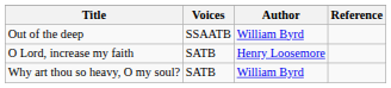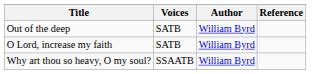 <table class = "wikitable sortable">
 <tr>
 </tr>
 <tr>
 <th scope="col">Title</th>
 <th scope="col">Voices</th>
 <th scope="col">Author</th>
 <th scope="col">Reference</th>
 </tr>
 <tr>
 <td>Out of the deep</td>
-<td>SSAATB</td>
+<td>SATB</td>
 <td><a href='#'>William Byrd</a></td>
 <td> </td>
 </tr>
 <tr>
 <td>O Lord, increase my faith</td>
 <td>SATB</td>
-<td><a href='#'>Henry Loosemore</a></td>
+<td><a href='#'>William Byrd</a></td>
 <td> </td>
 </tr>
 <tr>
 <td>Why art thou so heavy, O my soul?</td>
-<td>SATB</td>
+<td>SSAATB</td>
 <td><a href='#'>William Byrd</a></td>
 <td> </td>
 </tr>
 </table>
